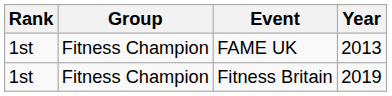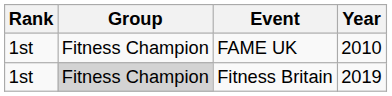 <table class="wikitable sortable">
 <tr>
 <th>Rank</th>
 <th>Group</th>
 <th>Event</th>
 <th>Year</th>
 </tr>
 <tr>
 <td>1st</td>
 <td>Fitness Champion</td>
 <td>FAME UK</td>
-<td>2013</td>
+<td>2010</td>
 </tr>
 <tr>
 <td>1st</td>
-<td>Fitness Champion</td>
+<td style="background: lightgrey;">Fitness Champion</td>
 <td>Fitness Britain</td>
 <td>2019</td>
 </tr>
 </table>
